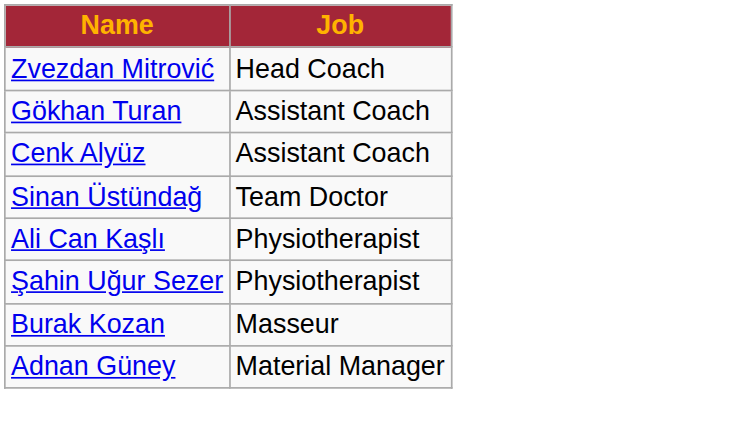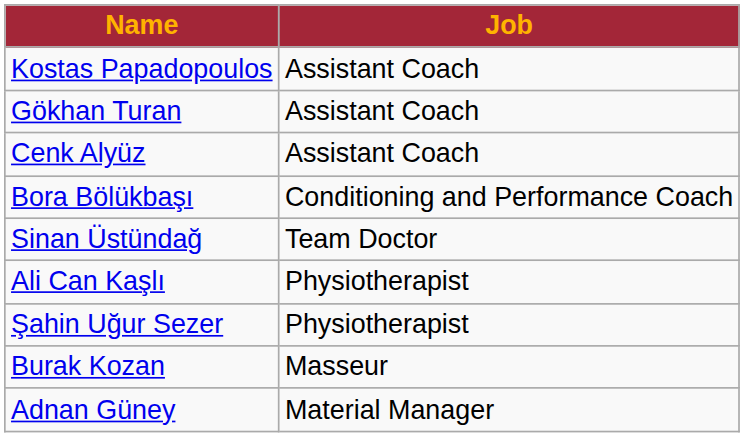 <table class="wikitable">
 <tr>
 <th style="color:#FFB300; background:#A32638;">Name</th>
 <th style="color:#FFB300; background:#A32638;">Job</th>
 </tr>
 <tr>
-<td> <a href='#'>Zvezdan Mitrović</a></td>
-<td>Head Coach</td>
+<td> <a href='#'>Kostas Papadopoulos</a></td>
+<td>Assistant Coach</td>
 </tr>
 <tr>
 <td> <a href='#'>Gökhan Turan</a></td>
 <td>Assistant Coach</td>
 </tr>
 <tr>
 <td> <a href='#'>Cenk Alyüz</a></td>
 <td>Assistant Coach</td>
+</tr>
+<tr>
+<td> <a href='#'>Bora Bölükbaşı</a></td>
+<td>Conditioning and Performance Coach</td>
 </tr>
 <tr>
 <td> <a href='#'>Sinan Üstündağ</a></td>
 <td>Team Doctor</td>
 </tr>
 <tr>
 <td> <a href='#'>Ali Can Kaşlı</a></td>
 <td>Physiotherapist</td>
 </tr>
 <tr>
 <td> <a href='#'>Şahin Uğur Sezer</a></td>
 <td>Physiotherapist</td>
 </tr>
 <tr>
 <td> <a href='#'>Burak Kozan</a></td>
 <td>Masseur</td>
 </tr>
 <tr>
 <td> <a href='#'>Adnan Güney</a></td>
 <td>Material Manager</td>
 </tr>
 </table>
